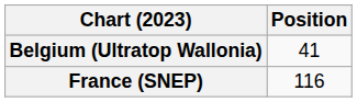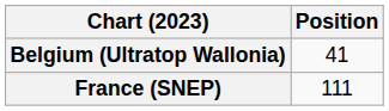 <table class="wikitable plainrowheaders" style="text-align:center">
 <tr>
 <th scope="col">Chart (2023)</th>
 <th scope="col">Position</th>
 </tr>
 <tr>
 <th scope="row">Belgium (Ultratop Wallonia)</th>
 <td>41</td>
 </tr>
 <tr>
 <th scope="row">France (SNEP)</th>
-<td>116</td>
+<td>111</td>
 </tr>
 </table>
